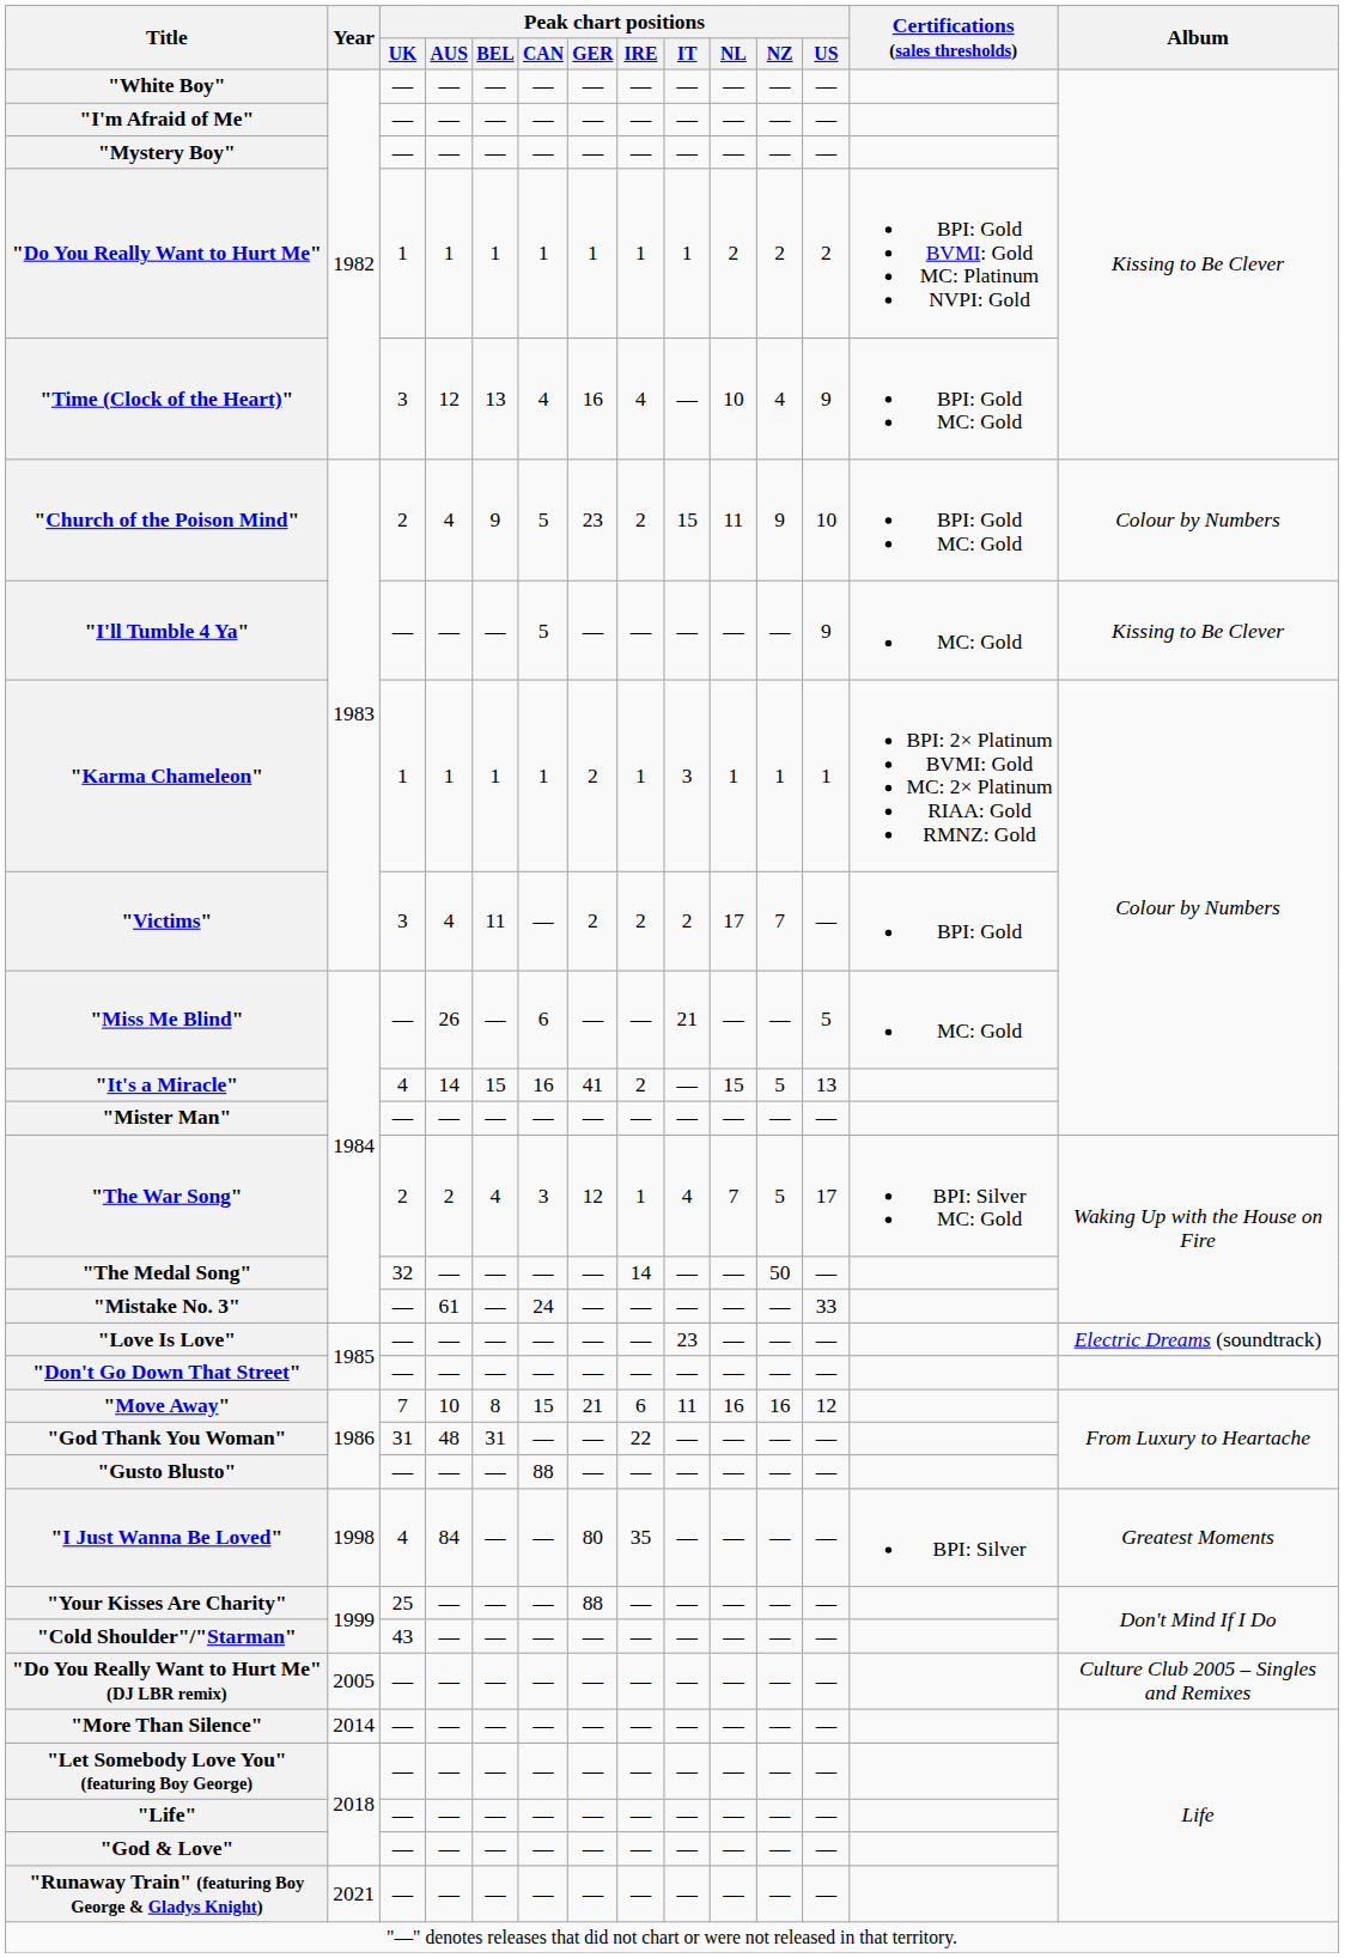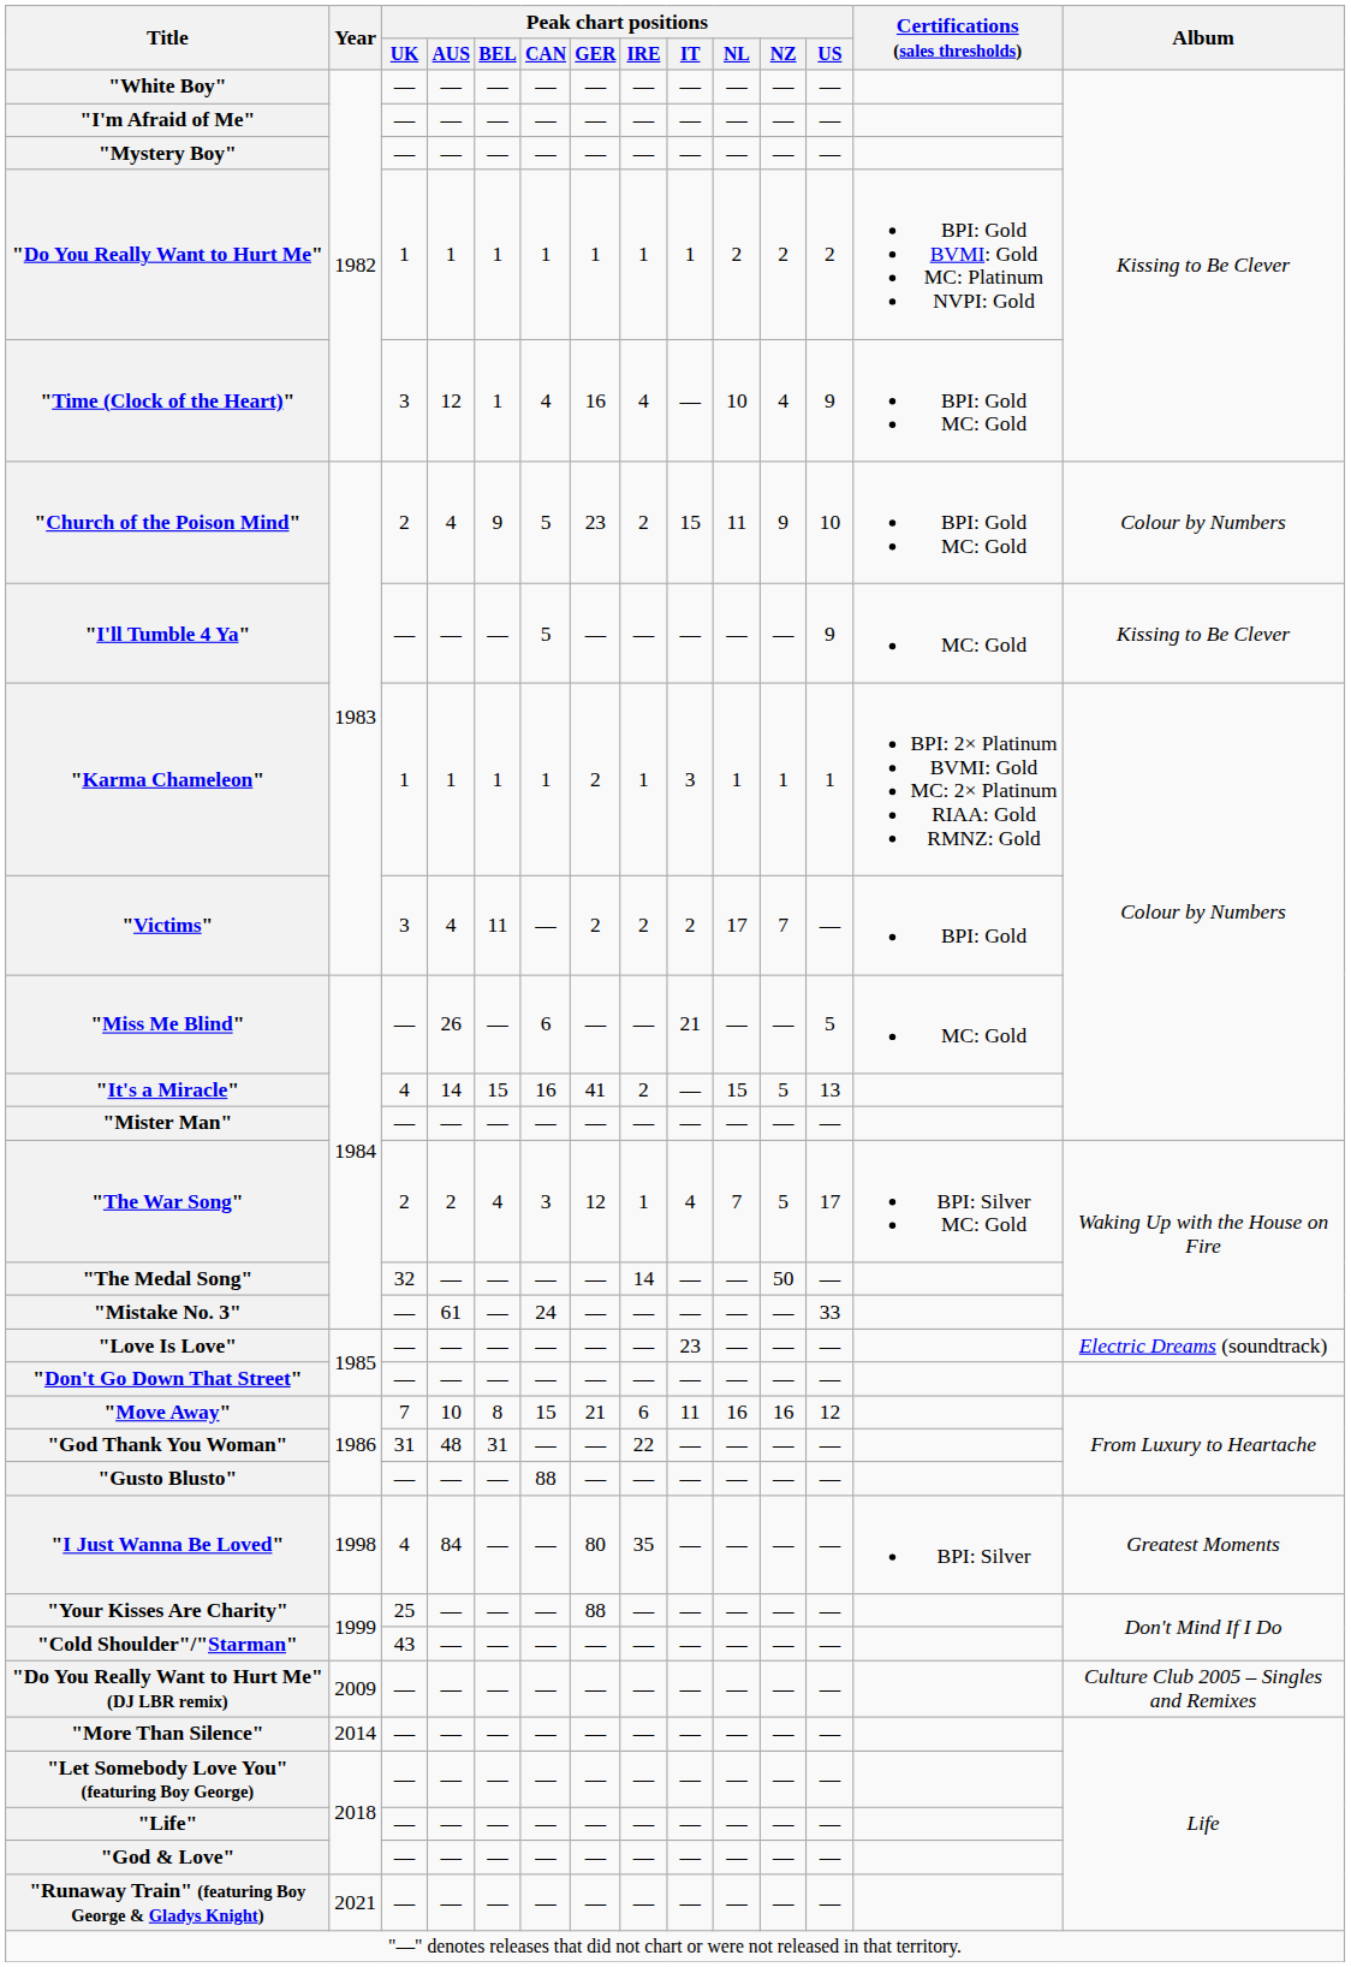 <table class="wikitable plainrowheaders" style="text-align:center;">
 <tr>
 <th rowspan="2" scope="col" style="width:15em;">Title</th>
 <th rowspan="2" scope="col" style="width:2em;">Year</th>
 <th colspan="10">Peak chart positions</th>
 <th rowspan="2"><a href='#'>Certifications</a><br><small>(<a href='#'>sales thresholds</a>)</small></th>
 <th rowspan="2" style="width:13em;">Album</th>
 </tr>
 <tr>
 <th scope="col" style="width:2em;font-size:90%;"><a href='#'>UK</a><br></th>
 <th scope="col" style="width:2em;font-size:90%;"><a href='#'>AUS</a><br></th>
 <th scope="col" style="width:2em;font-size:90%;"><a href='#'>BEL</a><br></th>
 <th scope="col" style="width:2em;font-size:90%;"><a href='#'>CAN</a><br></th>
 <th scope="col" style="width:2em;font-size:90%;"><a href='#'>GER</a><br></th>
 <th scope="col" style="width:2em;font-size:90%;"><a href='#'>IRE</a><br></th>
 <th scope="col" style="width:2em;font-size:90%;"><a href='#'>IT</a><br></th>
 <th scope="col" style="width:2em;font-size:90%;"><a href='#'>NL</a><br></th>
 <th scope="col" style="width:2em;font-size:90%;"><a href='#'>NZ</a><br></th>
 <th scope="col" style="width:2em;font-size:90%;"><a href='#'>US</a><br></th>
 </tr>
 <tr>
 <th scope="row">"White Boy"</th>
 <td rowspan="5">1982</td>
 <td>—</td>
 <td>—</td>
 <td>—</td>
 <td>—</td>
 <td>—</td>
 <td>—</td>
 <td>—</td>
 <td>—</td>
 <td>—</td>
 <td>—</td>
 <td></td>
 <td rowspan="5"><em>Kissing to Be Clever</em></td>
 </tr>
 <tr>
 <th scope="row">"I'm Afraid of Me"</th>
 <td>—</td>
 <td>—</td>
 <td>—</td>
 <td>—</td>
 <td>—</td>
 <td>—</td>
 <td>—</td>
 <td>—</td>
 <td>—</td>
 <td>—</td>
 <td></td>
 </tr>
 <tr>
 <th scope="row">"Mystery Boy" </th>
 <td>—</td>
 <td>—</td>
 <td>—</td>
 <td>—</td>
 <td>—</td>
 <td>—</td>
 <td>—</td>
 <td>—</td>
 <td>—</td>
 <td>—</td>
 <td></td>
 </tr>
 <tr>
 <th scope="row">"<a href='#'>Do You Really Want to Hurt Me</a>"</th>
 <td>1</td>
 <td>1</td>
 <td>1</td>
 <td>1</td>
 <td>1</td>
 <td>1</td>
 <td>1</td>
 <td>2</td>
 <td>2</td>
 <td>2</td>
 <td><br><ul><li>BPI: Gold</li><li><a href='#'>BVMI</a>: Gold</li><li>MC: Platinum</li><li>NVPI: Gold</li></ul></td>
 </tr>
 <tr>
 <th scope="row">"<a href='#'>Time (Clock of the Heart)</a>"</th>
 <td>3</td>
 <td>12</td>
-<td>13</td>
+<td>1</td>
 <td>4</td>
 <td>16</td>
 <td>4</td>
 <td>—</td>
 <td>10</td>
 <td>4</td>
 <td>9</td>
 <td><br><ul><li>BPI: Gold</li><li>MC: Gold</li></ul></td>
 </tr>
 <tr>
 <th scope="row">"<a href='#'>Church of the Poison Mind</a>"</th>
 <td rowspan="4">1983</td>
 <td>2</td>
 <td>4</td>
 <td>9</td>
 <td>5</td>
 <td>23</td>
 <td>2</td>
 <td>15</td>
 <td>11</td>
 <td>9</td>
 <td>10</td>
 <td><br><ul><li>BPI: Gold</li><li>MC: Gold</li></ul></td>
 <td><em>Colour by Numbers</em></td>
 </tr>
 <tr>
 <th scope="row">"<a href='#'>I'll Tumble 4 Ya</a>" </th>
 <td>—</td>
 <td>—</td>
 <td>—</td>
 <td>5</td>
 <td>—</td>
 <td>—</td>
 <td>—</td>
 <td>—</td>
 <td>—</td>
 <td>9</td>
 <td><br><ul><li>MC: Gold</li></ul></td>
 <td><em>Kissing to Be Clever</em></td>
 </tr>
 <tr>
 <th scope="row">"<a href='#'>Karma Chameleon</a>"</th>
 <td>1</td>
 <td>1</td>
 <td>1</td>
 <td>1</td>
 <td>2</td>
 <td>1</td>
 <td>3</td>
 <td>1</td>
 <td>1</td>
 <td>1</td>
 <td><br><ul><li>BPI: 2× Platinum</li><li>BVMI: Gold</li><li>MC: 2× Platinum</li><li>RIAA: Gold</li><li>RMNZ: Gold</li></ul></td>
 <td rowspan="5"><em>Colour by Numbers</em></td>
 </tr>
 <tr>
 <th scope="row">"<a href='#'>Victims</a>"</th>
 <td>3</td>
 <td>4</td>
 <td>11</td>
 <td>—</td>
 <td>2</td>
 <td>2</td>
 <td>2</td>
 <td>17</td>
 <td>7</td>
 <td>—</td>
 <td><br><ul><li>BPI: Gold</li></ul></td>
 </tr>
 <tr>
 <th scope="row">"<a href='#'>Miss Me Blind</a>" </th>
 <td rowspan="6">1984</td>
 <td>—</td>
 <td>26</td>
 <td>—</td>
 <td>6</td>
 <td>—</td>
 <td>—</td>
 <td>21</td>
 <td>—</td>
 <td>—</td>
 <td>5</td>
 <td><br><ul><li>MC: Gold</li></ul></td>
 </tr>
 <tr>
 <th scope="row">"<a href='#'>It's a Miracle</a>"</th>
 <td>4</td>
 <td>14</td>
 <td>15</td>
 <td>16</td>
 <td>41</td>
 <td>2</td>
 <td>—</td>
 <td>15</td>
 <td>5</td>
 <td>13</td>
 <td></td>
 </tr>
 <tr>
 <th scope="row">"Mister Man" </th>
 <td>—</td>
 <td>—</td>
 <td>—</td>
 <td>—</td>
 <td>—</td>
 <td>—</td>
 <td>—</td>
 <td>—</td>
 <td>—</td>
 <td>—</td>
 <td></td>
 </tr>
 <tr>
 <th scope="row">"<a href='#'>The War Song</a>"</th>
 <td>2</td>
 <td>2</td>
 <td>4</td>
 <td>3</td>
 <td>12</td>
 <td>1</td>
 <td>4</td>
 <td>7</td>
 <td>5</td>
 <td>17</td>
 <td><br><ul><li>BPI: Silver</li><li>MC: Gold</li></ul></td>
 <td rowspan="3"><em>Waking Up with the House on Fire</em></td>
 </tr>
 <tr>
 <th scope="row">"The Medal Song"</th>
 <td>32</td>
 <td>—</td>
 <td>—</td>
 <td>—</td>
 <td>—</td>
 <td>14</td>
 <td>—</td>
 <td>—</td>
 <td>50</td>
 <td>—</td>
 <td></td>
 </tr>
 <tr>
 <th scope="row">"Mistake No. 3" </th>
 <td>—</td>
 <td>61</td>
 <td>—</td>
 <td>24</td>
 <td>—</td>
 <td>—</td>
 <td>—</td>
 <td>—</td>
 <td>—</td>
 <td>33</td>
 <td></td>
 </tr>
 <tr>
 <th scope="row">"Love Is Love" </th>
 <td rowspan="2">1985</td>
 <td>—</td>
 <td>—</td>
 <td>—</td>
 <td>—</td>
 <td>—</td>
 <td>—</td>
 <td>23</td>
 <td>—</td>
 <td>—</td>
 <td>—</td>
 <td></td>
 <td><em><a href='#'>Electric Dreams</a></em> (soundtrack)</td>
 </tr>
 <tr>
 <th scope="row">"<a href='#'>Don't Go Down That Street</a>" </th>
 <td>—</td>
 <td>—</td>
 <td>—</td>
 <td>—</td>
 <td>—</td>
 <td>—</td>
 <td>—</td>
 <td>—</td>
 <td>—</td>
 <td>—</td>
 <td></td>
 <td></td>
 </tr>
 <tr>
 <th scope="row">"<a href='#'>Move Away</a>"</th>
 <td rowspan="3">1986</td>
 <td>7</td>
 <td>10</td>
 <td>8</td>
 <td>15</td>
 <td>21</td>
 <td>6</td>
 <td>11</td>
 <td>16</td>
 <td>16</td>
 <td>12</td>
 <td></td>
 <td rowspan="3"><em>From Luxury to Heartache</em></td>
 </tr>
 <tr>
 <th scope="row">"God Thank You Woman"</th>
 <td>31</td>
 <td>48</td>
 <td>31</td>
 <td>—</td>
 <td>—</td>
 <td>22</td>
 <td>—</td>
 <td>—</td>
 <td>—</td>
 <td>—</td>
 <td></td>
 </tr>
 <tr>
 <th scope="row">"Gusto Blusto" </th>
 <td>—</td>
 <td>—</td>
 <td>—</td>
 <td>88</td>
 <td>—</td>
 <td>—</td>
 <td>—</td>
 <td>—</td>
 <td>—</td>
 <td>—</td>
 <td></td>
 </tr>
 <tr>
 <th scope="row">"<a href='#'>I Just Wanna Be Loved</a>"</th>
 <td>1998</td>
 <td>4</td>
 <td>84</td>
 <td>—</td>
 <td>—</td>
 <td>80</td>
 <td>35</td>
 <td>—</td>
 <td>—</td>
 <td>—</td>
 <td>—</td>
 <td><br><ul><li>BPI: Silver</li></ul></td>
 <td><em>Greatest Moments</em></td>
 </tr>
 <tr>
 <th scope="row">"Your Kisses Are Charity"</th>
 <td rowspan="2">1999</td>
 <td>25</td>
 <td>—</td>
 <td>—</td>
 <td>—</td>
 <td>88</td>
 <td>—</td>
 <td>—</td>
 <td>—</td>
 <td>—</td>
 <td>—</td>
 <td></td>
 <td rowspan="2"><em>Don't Mind If I Do</em></td>
 </tr>
 <tr>
 <th scope="row">"Cold Shoulder"/"<a href='#'>Starman</a>"</th>
 <td>43</td>
 <td>—</td>
 <td>—</td>
 <td>—</td>
 <td>—</td>
 <td>—</td>
 <td>—</td>
 <td>—</td>
 <td>—</td>
 <td>—</td>
 <td></td>
 </tr>
 <tr>
 <th scope="row">"Do You Really Want to Hurt Me" <small>(DJ LBR remix)</small> </th>
-<td>2005</td>
+<td>2009</td>
 <td>—</td>
 <td>—</td>
 <td>—</td>
 <td>—</td>
 <td>—</td>
 <td>—</td>
 <td>—</td>
 <td>—</td>
 <td>—</td>
 <td>—</td>
 <td></td>
 <td><em>Culture Club 2005 – Singles and Remixes</em></td>
 </tr>
 <tr>
 <th scope="row">"More Than Silence"</th>
 <td>2014</td>
 <td>—</td>
 <td>—</td>
 <td>—</td>
 <td>—</td>
 <td>—</td>
 <td>—</td>
 <td>—</td>
 <td>—</td>
 <td>—</td>
 <td>—</td>
 <td></td>
 <td rowspan="5"><em>Life</em></td>
 </tr>
 <tr>
 <th scope="row">"Let Somebody Love You" <small>(featuring Boy George)</small></th>
 <td rowspan="3">2018</td>
 <td>—</td>
 <td>—</td>
 <td>—</td>
 <td>—</td>
 <td>—</td>
 <td>—</td>
 <td>—</td>
 <td>—</td>
 <td>—</td>
 <td>—</td>
 <td></td>
 </tr>
 <tr>
 <th scope="row">"Life"</th>
 <td>—</td>
 <td>—</td>
 <td>—</td>
 <td>—</td>
 <td>—</td>
 <td>—</td>
 <td>—</td>
 <td>—</td>
 <td>—</td>
 <td>—</td>
 <td></td>
 </tr>
 <tr>
 <th scope="row">"God & Love"</th>
 <td>—</td>
 <td>—</td>
 <td>—</td>
 <td>—</td>
 <td>—</td>
 <td>—</td>
 <td>—</td>
 <td>—</td>
 <td>—</td>
 <td>—</td>
 <td></td>
 </tr>
 <tr>
 <th scope="row">"Runaway Train" <small>(featuring Boy George & <a href='#'>Gladys Knight</a>)</small></th>
 <td>2021</td>
 <td>—</td>
 <td>—</td>
 <td>—</td>
 <td>—</td>
 <td>—</td>
 <td>—</td>
 <td>—</td>
 <td>—</td>
 <td>—</td>
 <td>—</td>
 <td></td>
 </tr>
 <tr>
 <td colspan="15" style="font-size:90%">"—" denotes releases that did not chart or were not released in that territory.</td>
 </tr>
 </table>
